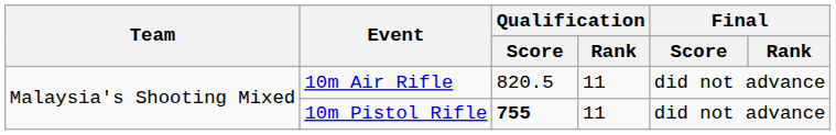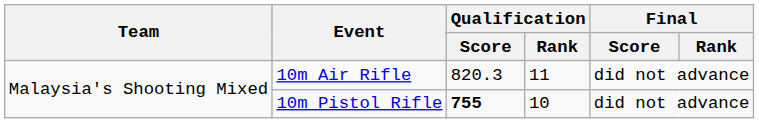 <table class="wikitable">
 <tr>
 <th rowspan="2">Team</th>
 <th rowspan="2">Event</th>
 <th colspan="2">Qualification</th>
 <th colspan="2">Final</th>
 </tr>
 <tr>
 <th>Score</th>
 <th>Rank</th>
 <th>Score</th>
 <th>Rank</th>
 </tr>
 <tr>
 <td rowspan="2">Malaysia's Shooting Mixed</td>
 <td><a href='#'>10m Air Rifle</a></td>
-<td>820.5</td>
+<td>820.3</td>
 <td>11</td>
 <td colspan="2">did not advance</td>
 </tr>
 <tr>
 <td><a href='#'>10m Pistol Rifle</a></td>
 <td><strong>755</strong></td>
-<td>11</td>
+<td>10</td>
 <td colspan="2">did not advance</td>
 </tr>
 </table>
